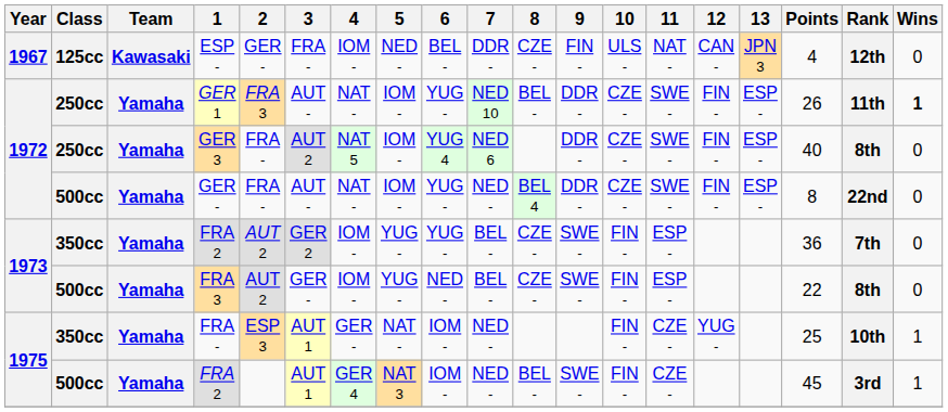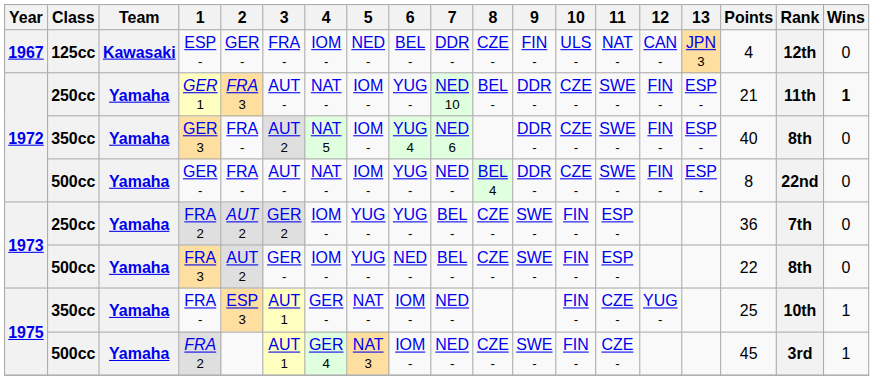 <table class="wikitable" style="text-align:center; font-size:95%">
 <tr>
 <th>Year</th>
 <th>Class</th>
 <th>Team</th>
 <th>1</th>
 <th>2</th>
 <th>3</th>
 <th>4</th>
 <th>5</th>
 <th>6</th>
 <th>7</th>
 <th>8</th>
 <th>9</th>
 <th>10</th>
 <th>11</th>
 <th>12</th>
 <th>13</th>
 <th>Points</th>
 <th>Rank</th>
 <th>Wins</th>
 </tr>
 <tr>
 <th><a href='#'>1967</a></th>
 <th>125cc</th>
 <th><a href='#'>Kawasaki</a></th>
 <td><a href='#'>ESP</a><br><small>-</small></td>
 <td><a href='#'>GER</a><br><small>-</small></td>
 <td><a href='#'>FRA</a><br><small>-</small></td>
 <td><a href='#'>IOM</a><br><small>-</small></td>
 <td><a href='#'>NED</a><br><small>-</small></td>
 <td><a href='#'>BEL</a><br><small>-</small></td>
 <td><a href='#'>DDR</a><br><small>-</small></td>
 <td><a href='#'>CZE</a><br><small>-</small></td>
 <td><a href='#'>FIN</a><br><small>-</small></td>
 <td><a href='#'>ULS</a><br><small>-</small></td>
 <td><a href='#'>NAT</a><br><small>-</small></td>
 <td><a href='#'>CAN</a><br><small>-</small></td>
 <td style="background:#FFDF9F;"><a href='#'>JPN</a><br><small>3</small></td>
 <td>4</td>
 <th>12th</th>
 <td>0</td>
 </tr>
 <tr>
 <th rowspan=3><a href='#'>1972</a></th>
 <th>250cc</th>
 <th><a href='#'>Yamaha</a></th>
 <td style="background:#FFFFBF;"><em><a href='#'>GER</a></em><br><small>1</small></td>
 <td style="background:#FFDF9F;"><em><a href='#'>FRA</a></em><br><small>3</small></td>
 <td><a href='#'>AUT</a><br><small>-</small></td>
 <td><a href='#'>NAT</a><br><small>-</small></td>
 <td><a href='#'>IOM</a><br><small>-</small></td>
 <td><a href='#'>YUG</a><br><small>-</small></td>
 <td style="background:#DFFFDF;"><a href='#'>NED</a><br><small>10</small></td>
 <td><a href='#'>BEL</a><br><small>-</small></td>
 <td><a href='#'>DDR</a><br><small>-</small></td>
 <td><a href='#'>CZE</a><br><small>-</small></td>
 <td><a href='#'>SWE</a><br><small>-</small></td>
 <td><a href='#'>FIN</a><br><small>-</small></td>
 <td><a href='#'>ESP</a><br><small>-</small></td>
-<td>26</td>
+<td>21</td>
 <th>11th</th>
 <td><strong>1</strong></td>
 </tr>
 <tr>
-<th>250cc</th>
+<th>350cc</th>
 <th><a href='#'>Yamaha</a></th>
 <td style="background:#FFDF9F;"><a href='#'>GER</a><br><small>3</small></td>
 <td><a href='#'>FRA</a><br><small>-</small></td>
 <td style="background:#DFDFDF;"><a href='#'>AUT</a><br><small>2</small></td>
 <td style="background:#DFFFDF;"><a href='#'>NAT</a><br><small>5</small></td>
 <td><a href='#'>IOM</a><br><small>-</small></td>
 <td style="background:#DFFFDF;"><a href='#'>YUG</a><br><small>4</small></td>
 <td style="background:#DFFFDF;"><a href='#'>NED</a><br><small>6</small></td>
 <td></td>
 <td><a href='#'>DDR</a><br><small>-</small></td>
 <td><a href='#'>CZE</a><br><small>-</small></td>
 <td><a href='#'>SWE</a><br><small>-</small></td>
 <td><a href='#'>FIN</a><br><small>-</small></td>
 <td><a href='#'>ESP</a><br><small>-</small></td>
 <td>40</td>
 <th>8th</th>
 <td>0</td>
 </tr>
 <tr>
 <th>500cc</th>
 <th><a href='#'>Yamaha</a></th>
 <td><a href='#'>GER</a><br><small>-</small></td>
 <td><a href='#'>FRA</a><br><small>-</small></td>
 <td><a href='#'>AUT</a><br><small>-</small></td>
 <td><a href='#'>NAT</a><br><small>-</small></td>
 <td><a href='#'>IOM</a><br><small>-</small></td>
 <td><a href='#'>YUG</a><br><small>-</small></td>
 <td><a href='#'>NED</a><br><small>-</small></td>
 <td style="background:#DFFFDF;"><a href='#'>BEL</a><br><small>4</small></td>
 <td><a href='#'>DDR</a><br><small>-</small></td>
 <td><a href='#'>CZE</a><br><small>-</small></td>
 <td><a href='#'>SWE</a><br><small>-</small></td>
 <td><a href='#'>FIN</a><br><small>-</small></td>
 <td><a href='#'>ESP</a><br><small>-</small></td>
 <td>8</td>
 <th>22nd</th>
 <td>0</td>
 </tr>
 <tr>
 <th rowspan=2><a href='#'>1973</a></th>
-<th>350cc</th>
+<th>250cc</th>
 <th><a href='#'>Yamaha</a></th>
 <td style="background:#DFDFDF;"><a href='#'>FRA</a><br><small>2</small></td>
 <td style="background:#DFDFDF;"><em><a href='#'>AUT</a></em><br><small>2</small></td>
 <td style="background:#DFDFDF;"><a href='#'>GER</a><br><small>2</small></td>
 <td><a href='#'>IOM</a><br><small>-</small></td>
 <td><a href='#'>YUG</a><br><small>-</small></td>
 <td><a href='#'>YUG</a><br><small>-</small></td>
 <td><a href='#'>BEL</a><br><small>-</small></td>
 <td><a href='#'>CZE</a><br><small>-</small></td>
 <td><a href='#'>SWE</a><br><small>-</small></td>
 <td><a href='#'>FIN</a><br><small>-</small></td>
 <td><a href='#'>ESP</a><br><small>-</small></td>
 <td></td>
 <td></td>
 <td>36</td>
 <th>7th</th>
 <td>0</td>
 </tr>
 <tr>
 <th>500cc</th>
 <th><a href='#'>Yamaha</a></th>
 <td style="background:#FFDF9F;"><a href='#'>FRA</a><br><small>3</small></td>
 <td style="background:#DFDFDF;"><a href='#'>AUT</a><br><small>2</small></td>
 <td><a href='#'>GER</a><br><small>-</small></td>
 <td><a href='#'>IOM</a><br><small>-</small></td>
 <td><a href='#'>YUG</a><br><small>-</small></td>
 <td><a href='#'>NED</a><br><small>-</small></td>
 <td><a href='#'>BEL</a><br><small>-</small></td>
 <td><a href='#'>CZE</a><br><small>-</small></td>
 <td><a href='#'>SWE</a><br><small>-</small></td>
 <td><a href='#'>FIN</a><br><small>-</small></td>
 <td><a href='#'>ESP</a><br><small>-</small></td>
 <td></td>
 <td></td>
 <td>22</td>
 <th>8th</th>
 <td>0</td>
 </tr>
 <tr>
 <th rowspan=2><a href='#'>1975</a></th>
 <th>350cc</th>
 <th><a href='#'>Yamaha</a></th>
 <td><a href='#'>FRA</a><br><small>-</small></td>
 <td style="background:#FFDF9F;"><a href='#'>ESP</a><br><small>3</small></td>
 <td style="background:#FFFFBF;"><a href='#'>AUT</a><br><small>1</small></td>
 <td><a href='#'>GER</a><br><small>-</small></td>
 <td><a href='#'>NAT</a><br><small>-</small></td>
 <td><a href='#'>IOM</a><br><small>-</small></td>
 <td><a href='#'>NED</a><br><small>-</small></td>
 <td></td>
 <td></td>
 <td><a href='#'>FIN</a><br><small>-</small></td>
 <td><a href='#'>CZE</a><br><small>-</small></td>
 <td><a href='#'>YUG</a><br><small>-</small></td>
 <td></td>
 <td>25</td>
 <th>10th</th>
 <td>1</td>
 </tr>
 <tr>
 <th>500cc</th>
 <th><a href='#'>Yamaha</a></th>
 <td style="background:#DFDFDF;"><em><a href='#'>FRA</a></em><br><small>2</small></td>
 <td></td>
 <td style="background:#FFFFBF;"><a href='#'>AUT</a><br><small>1</small></td>
 <td style="background:#DFFFDF;"><a href='#'>GER</a><br><small>4</small></td>
 <td style="background:#FFDF9F;"><a href='#'>NAT</a><br><small>3</small></td>
 <td><a href='#'>IOM</a><br><small>-</small></td>
 <td><a href='#'>NED</a><br><small>-</small></td>
-<td><a href='#'>BEL</a><br><small>-</small></td>
+<td><a href='#'>CZE</a><br><small>-</small></td>
 <td><a href='#'>SWE</a><br><small>-</small></td>
 <td><a href='#'>FIN</a><br><small>-</small></td>
 <td><a href='#'>CZE</a><br><small>-</small></td>
 <td></td>
 <td></td>
 <td>45</td>
 <th>3rd</th>
 <td>1</td>
 </tr>
 <tr>
 </tr>
 </table>
